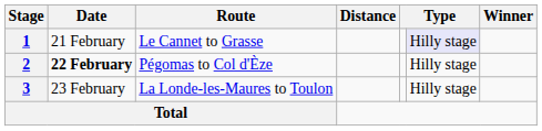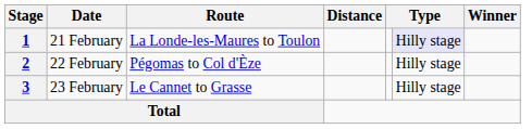 <table class="wikitable">
 <tr>
 <th scope="col">Stage</th>
 <th scope="col">Date</th>
 <th scope="col">Route</th>
 <th scope="col">Distance</th>
 <th colspan="2" scope="col">Type</th>
 <th scope="col">Winner</th>
 </tr>
 <tr>
 <th scope="row"><a href='#'>1</a></th>
 <td>21 February</td>
-<td><a href='#'>Le Cannet</a> to <a href='#'>Grasse</a></td>
+<td><a href='#'>La Londe-les-Maures</a> to <a href='#'>Toulon</a></td>
 <td style="text-align:center;"></td>
 <td></td>
 <td style="background: lavender;">Hilly stage</td>
 <td></td>
 </tr>
 <tr>
 <th scope="row"><a href='#'>2</a></th>
-<td><strong>22 February</strong></td>
+<td>22 February</td>
 <td><a href='#'>Pégomas</a> to <a href='#'>Col d'Èze</a></td>
 <td style="text-align:center;"></td>
 <td></td>
 <td>Hilly stage</td>
 <td></td>
 </tr>
 <tr>
 <th scope="row"><a href='#'>3</a></th>
 <td>23 February</td>
-<td><a href='#'>La Londe-les-Maures</a> to <a href='#'>Toulon</a></td>
+<td><a href='#'>Le Cannet</a> to <a href='#'>Grasse</a></td>
 <td style="text-align:center;"></td>
 <td></td>
 <td>Hilly stage</td>
 <td></td>
 </tr>
 <tr>
 <th colspan="3">Total</th>
 <td style="text-align:center;" colspan="5"></td>
 </tr>
 </table>
